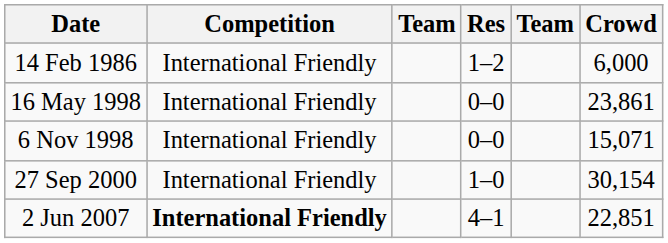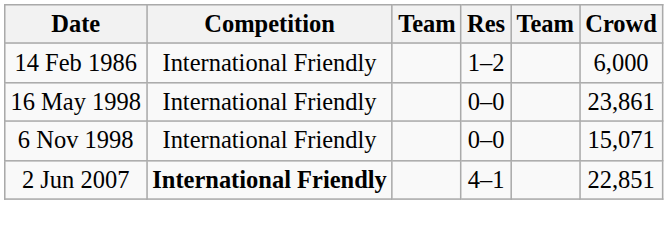 <table class="wikitable">
 <tr>
 <th>Date</th>
 <th>Competition</th>
 <th>Team</th>
 <th>Res</th>
 <th>Team</th>
 <th>Crowd</th>
 </tr>
 <tr align=center>
 <td>14 Feb 1986</td>
 <td>International Friendly</td>
 <td></td>
 <td align=center>1–2</td>
 <td><strong></strong></td>
 <td>6,000</td>
 </tr>
 <tr align=center>
 <td>16 May 1998</td>
 <td>International Friendly</td>
 <td></td>
 <td>0–0</td>
 <td></td>
 <td>23,861</td>
 </tr>
 <tr align=center>
 <td>6 Nov 1998</td>
 <td>International Friendly</td>
 <td></td>
 <td>0–0</td>
 <td></td>
 <td>15,071</td>
 </tr>
 <tr align=center>
-<td>27 Sep 2000</td>
-<td>International Friendly</td>
-<td><strong></strong></td>
-<td align=center>1–0</td>
-<td></td>
-<td>30,154</td>
-</tr>
-<tr align=center>
 <td>2 Jun 2007</td>
 <td><strong>International Friendly</strong></td>
 <td><strong></strong></td>
 <td align=center>4–1</td>
 <td></td>
 <td>22,851</td>
 </tr>
 </table>
